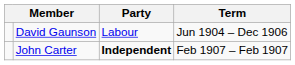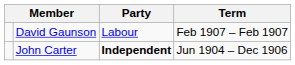 <table class="wikitable">
 <tr>
 <th colspan="2">Member</th>
 <th>Party</th>
 <th>Term</th>
 </tr>
 <tr>
 <td> </td>
 <td><a href='#'>David Gaunson</a></td>
 <td><a href='#'>Labour</a></td>
-<td>Jun 1904 – Dec 1906</td>
+<td>Feb 1907 – Feb 1907</td>
 </tr>
 <tr>
 <td> </td>
 <td><a href='#'>John Carter</a></td>
 <td><strong>Independent</strong></td>
-<td>Feb 1907 – Feb 1907</td>
+<td>Jun 1904 – Dec 1906</td>
 </tr>
 </table>
